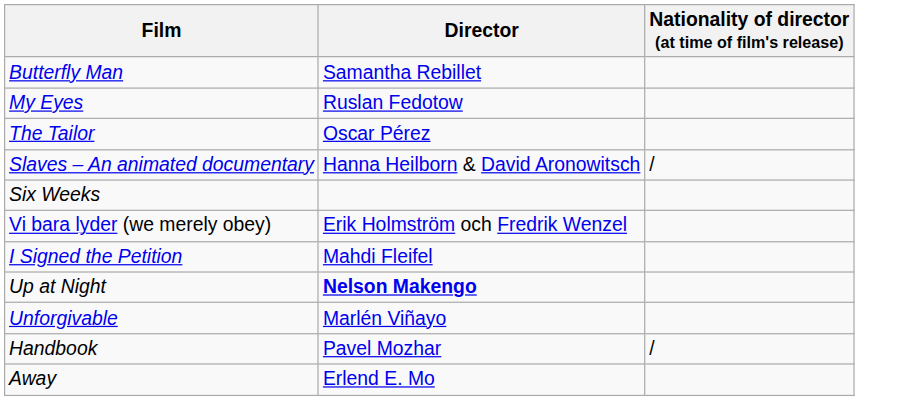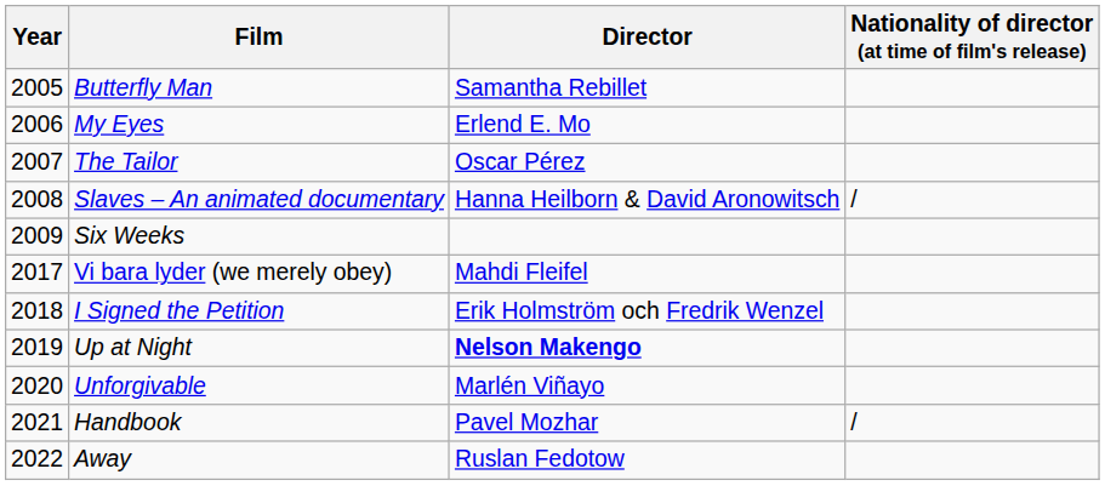 <table class="wikitable">
 <tr>
+<th>Year</th>
 <th>Film</th>
 <th>Director</th>
 <th>Nationality of director<br><small>(at time of film's release)</small></th>
 </tr>
 <tr>
+<td>2005</td>
 <td><em><a href='#'>Butterfly Man</a></em></td>
 <td><a href='#'>Samantha Rebillet</a></td>
 <td></td>
 </tr>
 <tr>
+<td>2006</td>
 <td><em><a href='#'>My Eyes</a></em></td>
-<td><a href='#'>Ruslan Fedotow</a></td>
+<td><a href='#'>Erlend E. Mo</a></td>
 <td></td>
 </tr>
 <tr>
+<td>2007</td>
 <td><em><a href='#'>The Tailor</a></em></td>
 <td><a href='#'>Oscar Pérez</a></td>
 <td></td>
 </tr>
 <tr>
+<td>2008</td>
 <td><em><a href='#'>Slaves – An animated documentary</a></em></td>
 <td><a href='#'>Hanna Heilborn</a> & <a href='#'>David Aronowitsch</a></td>
 <td> / </td>
 </tr>
 <tr>
+<td>2009</td>
 <td><em>Six Weeks</em></td>
 <td></td>
 <td></td>
 </tr>
 <tr>
+<td>2017</td>
 <td><a href='#'>Vi bara lyder</a> (we merely obey)</td>
+<td><a href='#'>Mahdi Fleifel</a></td>
+<td></td>
+</tr>
+<tr>
+<td>2018</td>
+<td><em><a href='#'>I Signed the Petition</a></em></td>
 <td><a href='#'>Erik Holmström</a> och <a href='#'>Fredrik Wenzel</a></td>
 <td></td>
 </tr>
 <tr>
-<td><em><a href='#'>I Signed the Petition</a></em></td>
-<td><a href='#'>Mahdi Fleifel</a></td>
-<td></td>
-</tr>
-<tr>
+<td>2019</td>
 <td><em>Up at Night</em></td>
 <td><strong><a href='#'>Nelson Makengo</a></strong></td>
 <td></td>
 </tr>
 <tr>
+<td>2020</td>
 <td><em><a href='#'>Unforgivable</a></em></td>
 <td><a href='#'>Marlén Viñayo</a></td>
 <td></td>
 </tr>
 <tr>
+<td>2021</td>
 <td><em>Handbook</em></td>
 <td><a href='#'>Pavel Mozhar</a></td>
 <td> / </td>
 </tr>
 <tr>
+<td>2022</td>
 <td><em>Away</em></td>
-<td><a href='#'>Erlend E. Mo</a></td>
+<td><a href='#'>Ruslan Fedotow</a></td>
 <td></td>
 </tr>
 </table>
